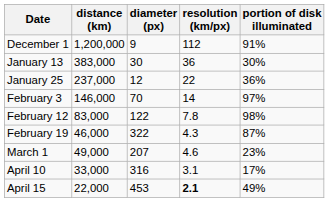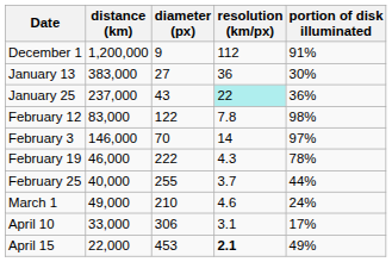 <table class="wikitable floatright">
 <tr>
 <th>Date</th>
 <th>distance <br>(km)</th>
 <th>diameter <br>(px)</th>
 <th>resolution <br>(km/px)</th>
 <th>portion of disk<br>illuminated</th>
 </tr>
 <tr>
 <td>December 1</td>
 <td>1,200,000</td>
 <td>9</td>
 <td>112</td>
 <td>91%</td>
 </tr>
 <tr>
 <td>January 13</td>
 <td>383,000</td>
-<td>30</td>
+<td>27</td>
 <td>36</td>
 <td>30%</td>
 </tr>
 <tr>
 <td>January 25</td>
 <td>237,000</td>
-<td>12</td>
-<td>22</td>
+<td>43</td>
+<td style="background: paleturquoise;">22</td>
 <td>36%</td>
+</tr>
+<tr>
+<td>February 12</td>
+<td>83,000</td>
+<td>122</td>
+<td>7.8</td>
+<td>98%</td>
 </tr>
 <tr>
 <td>February 3</td>
 <td>146,000</td>
 <td>70</td>
 <td>14</td>
 <td>97%</td>
 </tr>
 <tr>
-<td>February 12</td>
-<td>83,000</td>
-<td>122</td>
-<td>7.8</td>
-<td>98%</td>
+<td>February 19</td>
+<td>46,000</td>
+<td>222</td>
+<td>4.3</td>
+<td>78%</td>
 </tr>
 <tr>
-<td>February 19</td>
-<td>46,000</td>
-<td>322</td>
-<td>4.3</td>
-<td>87%</td>
+<td>February 25</td>
+<td>40,000</td>
+<td>255</td>
+<td>3.7</td>
+<td>44%</td>
 </tr>
 <tr>
 <td>March 1</td>
 <td>49,000</td>
-<td>207</td>
+<td>210</td>
 <td>4.6</td>
-<td>23%</td>
+<td>24%</td>
 </tr>
 <tr>
 <td>April 10</td>
 <td>33,000</td>
-<td>316</td>
+<td>306</td>
 <td>3.1</td>
 <td>17%</td>
 </tr>
 <tr>
 <td>April 15</td>
 <td>22,000</td>
 <td>453</td>
 <td><strong>2.1</strong></td>
 <td>49%</td>
 </tr>
 </table>
